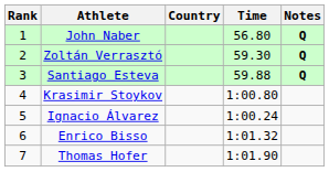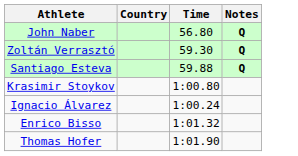 <table class="wikitable sortable" style="text-align:center">
 <tr>
-<th>Rank</th>
 <th>Athlete</th>
 <th>Country</th>
 <th>Time</th>
 <th>Notes</th>
 </tr>
 <tr bgcolor=ccffcc>
-<td>1</td>
 <td><a href='#'>John Naber</a></td>
 <td align=left></td>
 <td>56.80</td>
 <td><strong> Q</strong></td>
 </tr>
 <tr bgcolor=ccffcc>
-<td>2</td>
 <td><a href='#'>Zoltán Verrasztó</a></td>
 <td align=left></td>
 <td>59.30</td>
 <td><strong> Q</strong></td>
 </tr>
 <tr bgcolor=ccffcc>
-<td>3</td>
 <td><a href='#'>Santiago Esteva</a></td>
 <td align=left></td>
 <td>59.88</td>
 <td><strong>Q </strong></td>
 </tr>
 <tr>
-<td>4</td>
 <td><a href='#'>Krasimir Stoykov</a></td>
 <td align=left></td>
 <td>1:00.80</td>
 <td><strong> </strong></td>
 </tr>
 <tr>
-<td>5</td>
 <td><a href='#'>Ignacio Álvarez</a></td>
 <td align=left></td>
 <td>1:00.24</td>
 <td><strong> </strong></td>
 </tr>
 <tr>
-<td>6</td>
 <td><a href='#'>Enrico Bisso</a></td>
 <td align=left></td>
 <td>1:01.32</td>
 <td><strong> </strong></td>
 </tr>
 <tr>
-<td>7</td>
 <td><a href='#'>Thomas Hofer</a></td>
 <td align=left></td>
 <td>1:01.90</td>
 <td><strong> </strong></td>
 </tr>
 </table>
